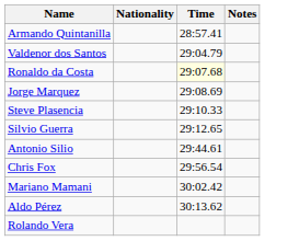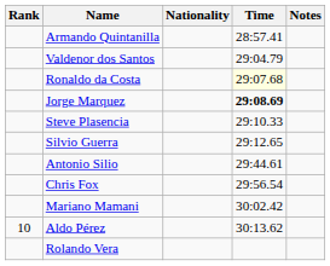 <table class="wikitable sortable" style="text-align:center">
 <tr>
+<th>Rank</th>
 <th>Name</th>
 <th>Nationality</th>
 <th>Time</th>
 <th>Notes</th>
 </tr>
 <tr>
+<td></td>
 <td align=left><a href='#'>Armando Quintanilla</a></td>
 <td align=left></td>
 <td>28:57.41</td>
 <td></td>
 </tr>
 <tr>
+<td></td>
 <td align=left><a href='#'>Valdenor dos Santos</a></td>
 <td align=left></td>
 <td>29:04.79</td>
 <td></td>
 </tr>
 <tr>
+<td></td>
 <td align=left><a href='#'>Ronaldo da Costa</a></td>
 <td align=left></td>
 <td style="background: lightyellow;">29:07.68</td>
 <td></td>
 </tr>
 <tr>
+<td></td>
 <td align=left><a href='#'>Jorge Marquez</a></td>
 <td align=left></td>
-<td>29:08.69</td>
+<td><strong>29:08.69</strong></td>
 <td></td>
 </tr>
 <tr>
+<td></td>
 <td align=left><a href='#'>Steve Plasencia</a></td>
 <td align=left></td>
 <td>29:10.33</td>
 <td></td>
 </tr>
 <tr>
+<td></td>
 <td align=left><a href='#'>Silvio Guerra</a></td>
 <td align=left></td>
 <td>29:12.65</td>
 <td></td>
 </tr>
 <tr>
+<td></td>
 <td align=left><a href='#'>Antonio Silio</a></td>
 <td align=left></td>
 <td>29:44.61</td>
 <td></td>
 </tr>
 <tr>
+<td></td>
 <td align=left><a href='#'>Chris Fox</a></td>
 <td align=left></td>
 <td>29:56.54</td>
 <td></td>
 </tr>
 <tr>
+<td></td>
 <td align=left><a href='#'>Mariano Mamani</a></td>
 <td align=left></td>
 <td>30:02.42</td>
 <td></td>
 </tr>
 <tr>
+<td>10</td>
 <td align=left><a href='#'>Aldo Pérez</a></td>
 <td align=left></td>
 <td>30:13.62</td>
 <td></td>
 </tr>
 <tr>
+<td></td>
 <td align=left><a href='#'>Rolando Vera</a></td>
 <td align=left></td>
 <td></td>
 <td></td>
 </tr>
 </table>
